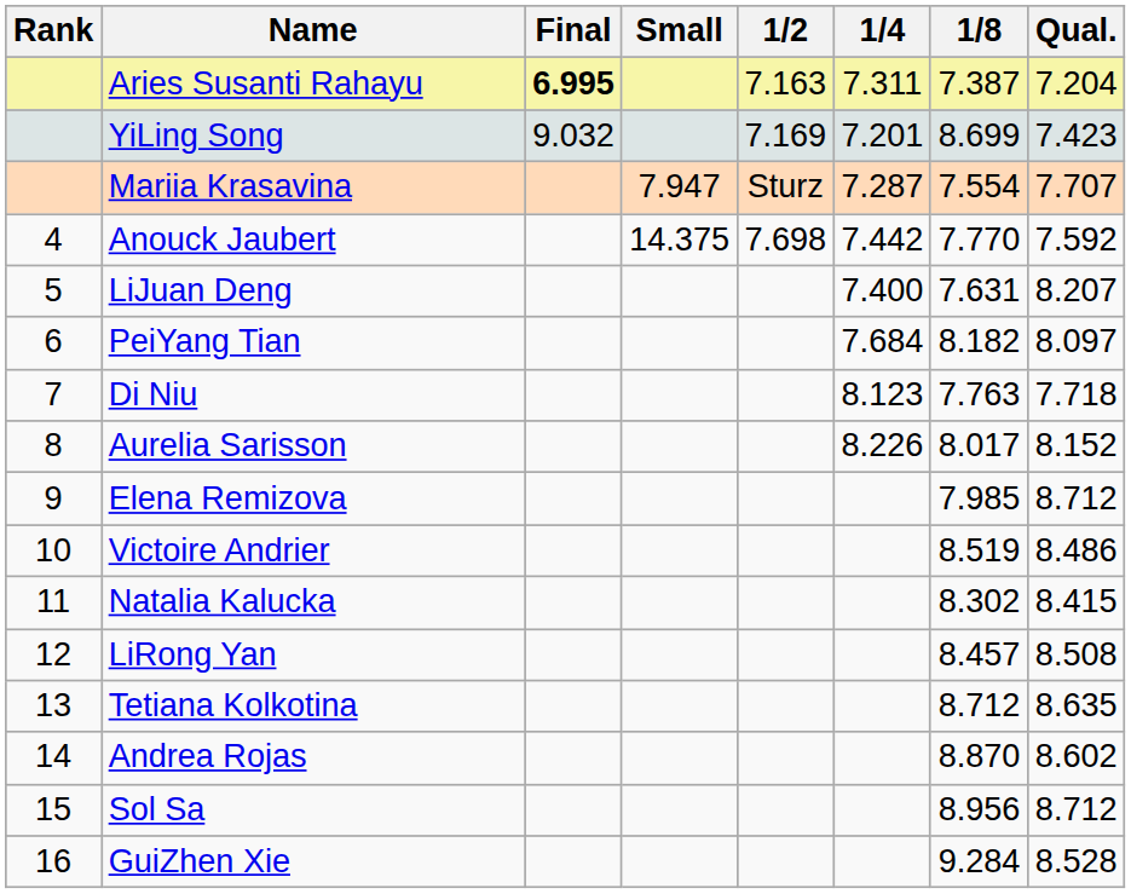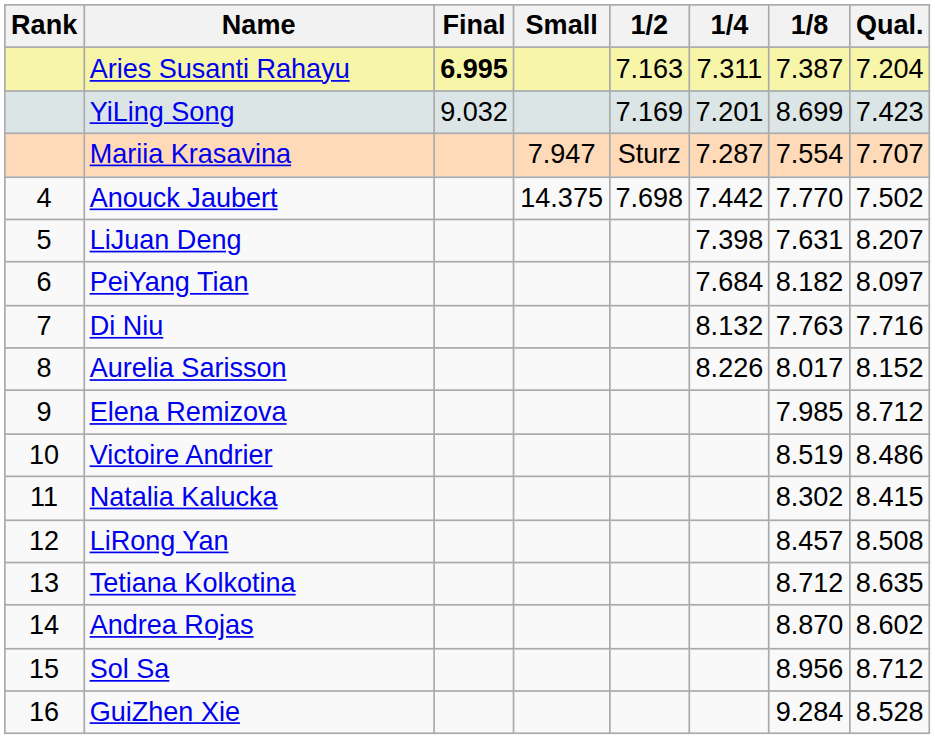 <table class="wikitable sortable" style="text-align:center">
 <tr>
 <th>Rank</th>
 <th width="200">Name</th>
 <th width="35">Final</th>
 <th width="35">Small</th>
 <th width="35">1/2</th>
 <th width="35">1/4</th>
 <th width="35">1/8</th>
 <th width="35">Qual.</th>
 </tr>
 <tr bgcolor="#F7F6A8">
 <td></td>
 <td align="left"> <a href='#'>Aries Susanti Rahayu</a></td>
 <td><strong>6.995</strong></td>
 <td></td>
 <td>7.163</td>
 <td>7.311</td>
 <td>7.387</td>
 <td>7.204</td>
 </tr>
 <tr bgcolor="#DCE5E5">
 <td></td>
 <td align="left"> <a href='#'>YiLing Song</a></td>
 <td>9.032</td>
 <td></td>
 <td>7.169</td>
 <td>7.201</td>
 <td>8.699</td>
 <td>7.423</td>
 </tr>
 <tr bgcolor="#FFDAB9">
 <td></td>
 <td align="left"> <a href='#'>Mariia Krasavina</a></td>
 <td></td>
 <td>7.947</td>
 <td>Sturz</td>
 <td>7.287</td>
 <td>7.554</td>
 <td>7.707</td>
 </tr>
 <tr>
 <td>4</td>
 <td align="left"> <a href='#'>Anouck Jaubert</a></td>
 <td></td>
 <td>14.375</td>
 <td>7.698</td>
 <td>7.442</td>
 <td>7.770</td>
-<td>7.592</td>
+<td>7.502</td>
 </tr>
 <tr>
 <td>5</td>
 <td align="left"> <a href='#'>LiJuan Deng</a></td>
 <td></td>
 <td></td>
 <td></td>
-<td>7.400</td>
+<td>7.398</td>
 <td>7.631</td>
 <td>8.207</td>
 </tr>
 <tr>
 <td>6</td>
 <td align="left"> <a href='#'>PeiYang Tian</a></td>
 <td></td>
 <td></td>
 <td></td>
 <td>7.684</td>
 <td>8.182</td>
 <td>8.097</td>
 </tr>
 <tr>
 <td>7</td>
 <td align="left"> <a href='#'>Di Niu</a></td>
 <td></td>
 <td></td>
 <td></td>
-<td>8.123</td>
+<td>8.132</td>
 <td>7.763</td>
-<td>7.718</td>
+<td>7.716</td>
 </tr>
 <tr>
 <td>8</td>
 <td align="left"> <a href='#'>Aurelia Sarisson</a></td>
 <td></td>
 <td></td>
 <td></td>
 <td>8.226</td>
 <td>8.017</td>
 <td>8.152</td>
 </tr>
 <tr>
 <td>9</td>
 <td align="left"> <a href='#'>Elena Remizova</a></td>
 <td></td>
 <td></td>
 <td></td>
 <td></td>
 <td>7.985</td>
 <td>8.712</td>
 </tr>
 <tr>
 <td>10</td>
 <td align="left"> <a href='#'>Victoire Andrier</a></td>
 <td></td>
 <td></td>
 <td></td>
 <td></td>
 <td>8.519</td>
 <td>8.486</td>
 </tr>
 <tr>
 <td>11</td>
 <td align="left"> <a href='#'>Natalia Kalucka</a></td>
 <td></td>
 <td></td>
 <td></td>
 <td></td>
 <td>8.302</td>
 <td>8.415</td>
 </tr>
 <tr>
 <td>12</td>
 <td align="left"> <a href='#'>LiRong Yan</a></td>
 <td></td>
 <td></td>
 <td></td>
 <td></td>
 <td>8.457</td>
 <td>8.508</td>
 </tr>
 <tr>
 <td>13</td>
 <td align="left"> <a href='#'>Tetiana Kolkotina</a></td>
 <td></td>
 <td></td>
 <td></td>
 <td></td>
 <td>8.712</td>
 <td>8.635</td>
 </tr>
 <tr>
 <td>14</td>
 <td align="left"> <a href='#'>Andrea Rojas</a></td>
 <td></td>
 <td></td>
 <td></td>
 <td></td>
 <td>8.870</td>
 <td>8.602</td>
 </tr>
 <tr>
 <td>15</td>
 <td align="left"> <a href='#'>Sol Sa</a></td>
 <td></td>
 <td></td>
 <td></td>
 <td></td>
 <td>8.956</td>
 <td>8.712</td>
 </tr>
 <tr>
 <td>16</td>
 <td align="left"> <a href='#'>GuiZhen Xie</a></td>
 <td></td>
 <td></td>
 <td></td>
 <td></td>
 <td>9.284</td>
 <td>8.528</td>
 </tr>
 </table>
